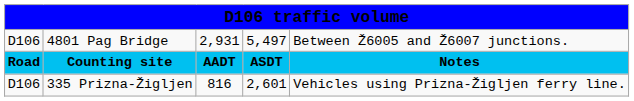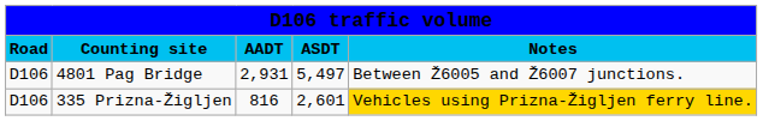 <table class="wikitable">
 <tr>
 <td colspan=5 bgcolor=blue align=center style=margin-top:15><span><big><strong>D106 traffic volume</strong></big></span></td>
-</tr>
-<tr>
-<td> D106</td>
-<td>4801 Pag Bridge</td>
-<td align=center>2,931</td>
-<td align=center>5,497</td>
-<td>Between Ž6005 and Ž6007 junctions.</td>
 </tr>
 <tr>
 <td align=center bgcolor=00c0f0><strong>Road</strong></td>
 <td align=center bgcolor=00c0f0><strong>Counting site</strong></td>
 <td align=center bgcolor=00c0f0><strong>AADT</strong></td>
 <td align=center bgcolor=00c0f0><strong>ASDT</strong></td>
 <td align=center bgcolor=00c0f0><strong>Notes</strong></td>
 </tr>
 <tr>
 <td> D106</td>
+<td>4801 Pag Bridge</td>
+<td align=center>2,931</td>
+<td align=center>5,497</td>
+<td>Between Ž6005 and Ž6007 junctions.</td>
+</tr>
+<tr>
+<td> D106</td>
 <td>335 Prizna-Žigljen</td>
 <td align=center>816</td>
 <td align=center>2,601</td>
-<td>Vehicles using Prizna-Žigljen ferry line.</td>
+<td style="background: gold;">Vehicles using Prizna-Žigljen ferry line.</td>
 </tr>
 </table>
